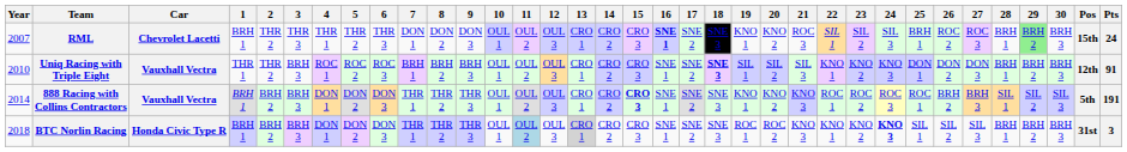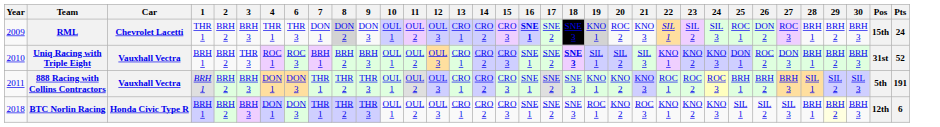 <table class="wikitable" style="text-align:center; font-size:85%">
 <tr>
 <th>Year</th>
 <th>Team</th>
 <th>Car</th>
 <th>1</th>
 <th>2</th>
 <th>3</th>
 <th>4</th>
-<th>5</th>
 <th>6</th>
 <th>7</th>
 <th>8</th>
 <th>9</th>
 <th>10</th>
 <th>11</th>
 <th>12</th>
 <th>13</th>
 <th>14</th>
 <th>15</th>
 <th>16</th>
 <th>17</th>
 <th>18</th>
 <th>19</th>
 <th>20</th>
 <th>21</th>
 <th>22</th>
 <th>23</th>
 <th>24</th>
 <th>25</th>
 <th>26</th>
 <th>27</th>
 <th>28</th>
 <th>29</th>
 <th>30</th>
 <th>Pos</th>
 <th>Pts</th>
 </tr>
 <tr>
-<td><a href='#'>2007</a></td>
+<td><a href='#'>2009</a></td>
 <th><a href='#'>RML</a></th>
 <th nowrap><a href='#'>Chevrolet Lacetti</a></th>
-<td><a href='#'>BRH<br>1</a></td>
-<td><a href='#'>THR<br>2</a></td>
-<td><a href='#'>THR<br>3</a></td>
 <td><a href='#'>THR<br>1</a></td>
-<td><a href='#'>THR<br>2</a></td>
+<td><a href='#'>BRH<br>2</a></td>
+<td><a href='#'>BRH<br>3</a></td>
+<td><a href='#'>THR<br>1</a></td>
 <td><a href='#'>THR<br>3</a></td>
 <td><a href='#'>DON<br>1</a></td>
-<td><a href='#'>DON<br>2</a></td>
+<td style="background: lightgrey;"><a href='#'>DON<br>2</a></td>
 <td><a href='#'>DON<br>3</a></td>
 <td style="background:#CFCFFF;"><a href='#'>OUL<br>1</a><br></td>
 <td style="background:#EFCFFF;"><a href='#'>OUL<br>2</a><br></td>
 <td style="background:#CFCFFF;"><a href='#'>OUL<br>3</a><br></td>
 <td style="background:#CFCFFF;"><a href='#'>CRO<br>1</a><br></td>
 <td style="background:#CFCFFF;"><a href='#'>CRO<br>2</a><br></td>
 <td style="background:#EFCFFF;"><a href='#'>CRO<br>3</a><br></td>
 <td style="background:#CFCFFF;"><strong><a href='#'>SNE<br>1</a><br></strong></td>
 <td style="background:#DFFFDF;"><a href='#'>SNE<br>2</a><br></td>
 <td style="background:#000000; color:white"><a href='#'><span>SNE<br>3</span></a><br></td>
-<td><a href='#'>KNO<br>1</a></td>
-<td><a href='#'>KNO<br>2</a></td>
-<td><a href='#'>ROC<br>3</a></td>
+<td style="background: lightgrey;"><a href='#'>KNO<br>1</a></td>
+<td><a href='#'>ROC<br>2</a></td>
+<td><a href='#'>KNO<br>3</a></td>
 <td style="background:#FFDF9F;"><em><a href='#'>SIL<br>1</a></em><br></td>
 <td style="background:#EFCFFF;"><a href='#'>SIL<br>2</a><br></td>
 <td style="background:#DFFFDF;"><a href='#'>SIL<br>3</a><br></td>
-<td style="background:#DFFFDF;"><a href='#'>BRH<br>1</a><br></td>
-<td style="background:#DFFFDF;"><a href='#'>ROC<br>2</a><br></td>
+<td style="background:#DFFFDF;"><a href='#'>ROC<br>1</a><br></td>
+<td style="background:#DFFFDF;"><a href='#'>DON<br>2</a><br></td>
 <td style="background:#EFCFFF;"><a href='#'>ROC<br>3</a><br></td>
 <td><a href='#'>BRH<br>1</a></td>
-<td style="background: lightgreen;"><a href='#'>BRH<br>2</a></td>
+<td><a href='#'>BRH<br>2</a></td>
 <td><a href='#'>BRH<br>3</a></td>
 <th>15th</th>
 <th>24</th>
 </tr>
 <tr>
 <td><a href='#'>2010</a></td>
 <th nowrap><a href='#'>Uniq Racing with<br>Triple Eight</a></th>
 <th nowrap><a href='#'>Vauxhall Vectra</a></th>
-<td><a href='#'>THR<br>1</a></td>
-<td><a href='#'>THR<br>2</a></td>
-<td><a href='#'>BRH<br>3</a></td>
+<td><a href='#'>BRH<br>1</a></td>
+<td><a href='#'>BRH<br>2</a></td>
+<td><a href='#'>THR<br>3</a></td>
 <td style="background:#EFCFFF;"><a href='#'>ROC<br>1</a><br></td>
-<td style="background:#DFFFDF;"><a href='#'>ROC<br>2</a><br></td>
 <td style="background:#DFFFDF;"><a href='#'>ROC<br>3</a><br></td>
 <td style="background:#EFCFFF;"><a href='#'>BRH<br>1</a><br></td>
 <td style="background:#DFFFDF;"><a href='#'>BRH<br>2</a><br></td>
 <td style="background:#DFFFDF;"><a href='#'>BRH<br>3</a><br></td>
 <td style="background:#DFFFDF;"><a href='#'>OUL<br>1</a><br></td>
 <td style="background:#DFFFDF;"><a href='#'>OUL<br>2</a><br></td>
 <td style="background:#FFDF9F;"><a href='#'>OUL<br>3</a><br></td>
 <td style="background:#DFFFDF;"><a href='#'>CRO<br>1</a><br></td>
 <td style="background:#CFCFFF;"><a href='#'>CRO<br>2</a><br></td>
 <td style="background:#CFCFFF;"><a href='#'>CRO<br>3</a><br></td>
 <td style="background:#DFFFDF;"><a href='#'>SNE<br>1</a><br></td>
 <td style="background:#DFFFDF;"><a href='#'>SNE<br>2</a><br></td>
 <td style="background:#EFCFFF;"><strong><a href='#'>SNE<br>3</a></strong><br></td>
 <td style="background:#CFCFFF;"><a href='#'>SIL<br>1</a><br></td>
 <td style="background:#CFCFFF;"><a href='#'>SIL<br>2</a><br></td>
 <td style="background:#DFFFDF;"><a href='#'>SIL<br>3</a><br></td>
 <td style="background:#EFCFFF;"><a href='#'>KNO<br>1</a><br></td>
 <td style="background:#CFCFFF;"><a href='#'>KNO<br>2</a><br></td>
 <td style="background:#CFCFFF;"><a href='#'>KNO<br>3</a><br></td>
 <td style="background:#CFCFFF;"><a href='#'>DON<br>1</a><br></td>
-<td style="background:#DFFFDF;"><a href='#'>DON<br>2</a><br></td>
+<td style="background:#DFFFDF;"><a href='#'>ROC<br>2</a><br></td>
 <td style="background:#DFFFDF;"><a href='#'>DON<br>3</a><br></td>
 <td style="background:#DFFFDF;"><a href='#'>BRH<br>1</a><br></td>
 <td style="background:#DFFFDF;"><a href='#'>BRH<br>2</a><br></td>
 <td style="background:#DFFFDF;"><a href='#'>BRH<br>3</a><br></td>
-<th>12th</th>
-<th>91</th>
+<th>31st</th>
+<th>52</th>
 </tr>
 <tr>
-<td><a href='#'>2014</a></td>
+<td><a href='#'>2011</a></td>
 <th nowrap><a href='#'>888 Racing with<br>Collins Contractors</a></th>
 <th nowrap><a href='#'>Vauxhall Vectra</a></th>
 <td style="background:#DFDFDF;"><em><a href='#'>BRH<br>1</a></em><br></td>
 <td style="background:#DFFFDF;"><a href='#'>BRH<br>2</a><br></td>
 <td style="background:#DFFFDF;"><a href='#'>BRH<br>3</a><br></td>
 <td style="background:#FFDF9F;"><a href='#'>DON<br>1</a><br></td>
-<td style="background:#DFDFDF;"><a href='#'>DON<br>2</a><br></td>
 <td style="background:#FFDF9F;"><a href='#'>DON<br>3</a><br></td>
 <td style="background:#DFFFDF;"><a href='#'>THR<br>1</a><br></td>
 <td style="background:#DFFFDF;"><a href='#'>THR<br>2</a><br></td>
 <td style="background:#DFFFDF;"><a href='#'>THR<br>3</a><br></td>
 <td style="background:#DFFFDF;"><a href='#'>OUL<br>1</a><br></td>
 <td style="background:#DFDFDF;"><a href='#'>OUL<br>2</a><br></td>
 <td style="background:#CFCFFF;"><a href='#'>OUL<br>3</a><br></td>
 <td style="background:#DFFFDF;"><a href='#'>CRO<br>1</a><br></td>
 <td style="background:#CFCFFF;"><a href='#'>CRO<br>2</a><br></td>
-<td style="background:#DFFFDF;"><strong><a href='#'>CRO<br>3</a><br></strong></td>
+<td style="background:#DFFFDF;"><a href='#'>CRO<br>3</a><br></td>
 <td style="background:#DFFFDF;"><a href='#'>SNE<br>1</a><br></td>
 <td style="background:#DFDFDF;"><a href='#'>SNE<br>2</a><br></td>
 <td style="background:#DFFFDF;"><a href='#'>SNE<br>3</a><br></td>
 <td style="background:#DFFFDF;"><a href='#'>KNO<br>1</a><br></td>
 <td style="background:#DFFFDF;"><a href='#'>KNO<br>2</a><br></td>
 <td style="background:#CFCFFF;"><a href='#'>KNO<br>3</a><br></td>
 <td style="background:#DFFFDF;"><a href='#'>ROC<br>1</a><br></td>
 <td style="background:#DFFFDF;"><a href='#'>ROC<br>2</a><br></td>
 <td style="background:#FFFFBF;"><a href='#'>ROC<br>3</a><br></td>
-<td style="background:#DFFFDF;"><a href='#'>ROC<br>1</a><br></td>
+<td style="background:#DFFFDF;"><a href='#'>BRH<br>1</a><br></td>
 <td style="background:#DFFFDF;"><a href='#'>BRH<br>2</a><br></td>
 <td style="background:#FFDF9F;"><a href='#'>BRH<br>3</a><br></td>
 <td style="background:#FFDF9F;"><a href='#'>SIL<br>1</a><br></td>
 <td style="background:#CFCFFF;"><a href='#'>SIL<br>2</a><br></td>
 <td style="background:#CFCFFF;"><a href='#'>SIL<br>3</a><br></td>
 <th>5th</th>
 <th>191</th>
 </tr>
 <tr>
 <td><a href='#'>2018</a></td>
 <th nowrap><a href='#'>BTC Norlin Racing</a></th>
 <th nowrap><a href='#'>Honda Civic Type R</a></th>
 <td style="background:#CFCFFF;"><a href='#'>BRH<br>1</a><br></td>
 <td style="background:#DFFFDF;"><a href='#'>BRH<br>2</a><br></td>
 <td style="background:#EFCFFF;"><a href='#'>BRH<br>3</a><br></td>
 <td style="background:#CFCFFF;"><a href='#'>DON<br>1</a><br></td>
-<td style="background:#EFCFFF;"><a href='#'>DON<br>2</a><br></td>
 <td style="background:#DFFFDF;"><a href='#'>DON<br>3</a><br></td>
 <td style="background:#CFCFFF;"><a href='#'>THR<br>1</a><br></td>
 <td style="background:#CFCFFF;"><a href='#'>THR<br>2</a><br></td>
 <td style="background:#CFCFFF;"><a href='#'>THR<br>3</a><br></td>
 <td><a href='#'>OUL<br>1</a></td>
-<td style="background: lightblue;"><a href='#'>OUL<br>2</a></td>
+<td><a href='#'>OUL<br>2</a></td>
 <td><a href='#'>OUL<br>3</a></td>
-<td style="background: lightgrey;"><a href='#'>CRO<br>1</a></td>
+<td><a href='#'>CRO<br>1</a></td>
 <td><a href='#'>CRO<br>2</a></td>
 <td><a href='#'>CRO<br>3</a></td>
 <td><a href='#'>SNE<br>1</a></td>
 <td><a href='#'>SNE<br>2</a></td>
 <td><a href='#'>SNE<br>3</a></td>
 <td><a href='#'>ROC<br>1</a></td>
-<td><a href='#'>ROC<br>2</a></td>
-<td><a href='#'>KNO<br>3</a></td>
+<td><a href='#'>KNO<br>2</a></td>
+<td><a href='#'>ROC<br>3</a></td>
 <td><a href='#'>KNO<br>1</a></td>
 <td><a href='#'>KNO<br>2</a></td>
-<td><strong><a href='#'>KNO<br>3</a></strong></td>
+<td><a href='#'>KNO<br>3</a></td>
 <td><a href='#'>SIL<br>1</a></td>
 <td><a href='#'>SIL<br>2</a></td>
 <td><a href='#'>SIL<br>3</a></td>
 <td><a href='#'>BRH<br>1</a></td>
-<td><a href='#'>BRH<br>2</a></td>
+<td style="background: lightyellow;"><a href='#'>BRH<br>2</a></td>
 <td><a href='#'>BRH<br>3</a></td>
-<th>31st</th>
-<th>3</th>
+<th>12th</th>
+<th>6</th>
 </tr>
 </table>
